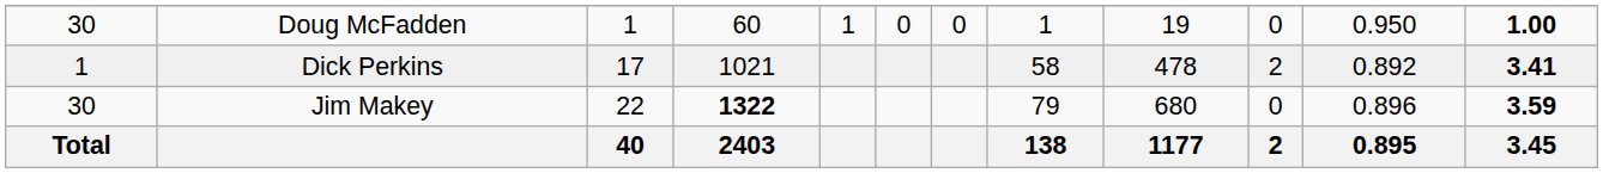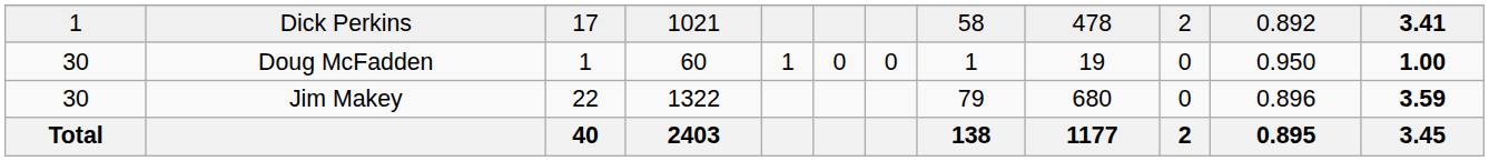 <table class="wikitable sortable" width ="1000">
 <tr>
-</tr>
-<tr align="center" bgcolor="">
-<td>30</td>
-<td>Doug McFadden</td>
-<td>1</td>
-<td>60</td>
-<td>1</td>
-<td>0</td>
-<td>0</td>
-<td>1</td>
-<td>19</td>
-<td>0</td>
-<td>0.950</td>
-<td><strong>1.00</strong></td>
 </tr>
 <tr align="center" bgcolor="#f0f0f0">
 <td>1</td>
 <td>Dick Perkins</td>
 <td>17</td>
 <td>1021</td>
 <td></td>
 <td></td>
 <td></td>
 <td>58</td>
 <td>478</td>
 <td>2</td>
 <td>0.892</td>
 <td><strong>3.41</strong></td>
 </tr>
 <tr align="center" bgcolor="">
 <td>30</td>
+<td>Doug McFadden</td>
+<td>1</td>
+<td>60</td>
+<td>1</td>
+<td>0</td>
+<td>0</td>
+<td>1</td>
+<td>19</td>
+<td>0</td>
+<td>0.950</td>
+<td><strong>1.00</strong></td>
+</tr>
+<tr align="center" bgcolor="">
+<td>30</td>
 <td>Jim Makey</td>
 <td>22</td>
-<td><strong>1322</strong></td>
+<td>1322</td>
 <td></td>
 <td></td>
 <td></td>
 <td>79</td>
 <td>680</td>
 <td>0</td>
 <td>0.896</td>
 <td><strong>3.59</strong></td>
 </tr>
 <tr>
 <th>Total</th>
 <th></th>
 <th>40</th>
 <th>2403</th>
 <th></th>
 <th></th>
 <th></th>
 <th>138</th>
 <th>1177</th>
 <th>2</th>
 <th>0.895</th>
 <th>3.45</th>
 </tr>
 </table>
